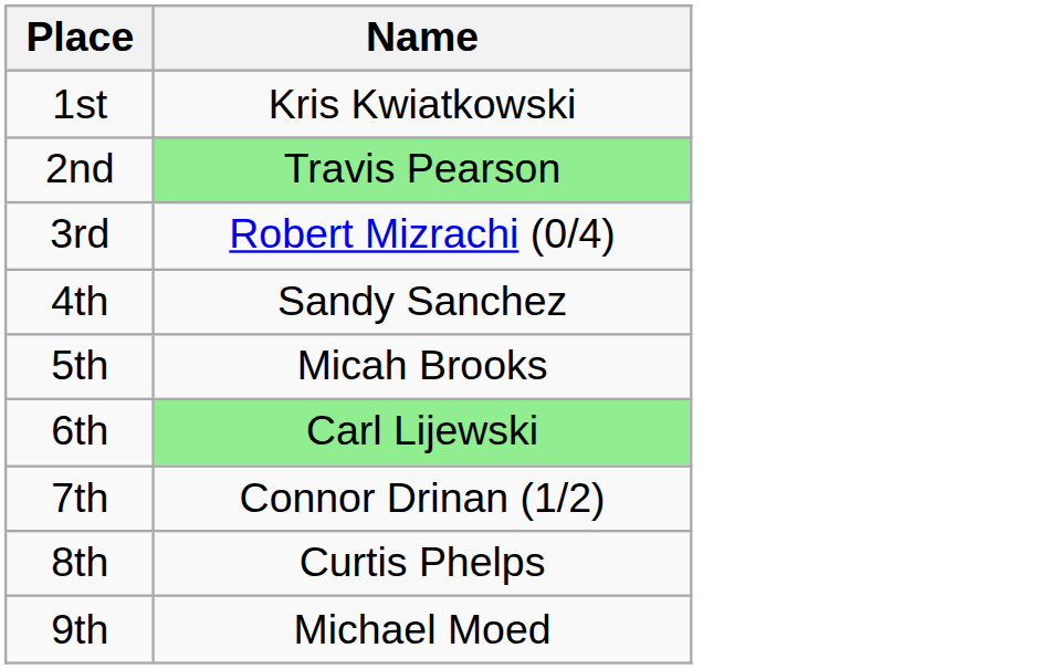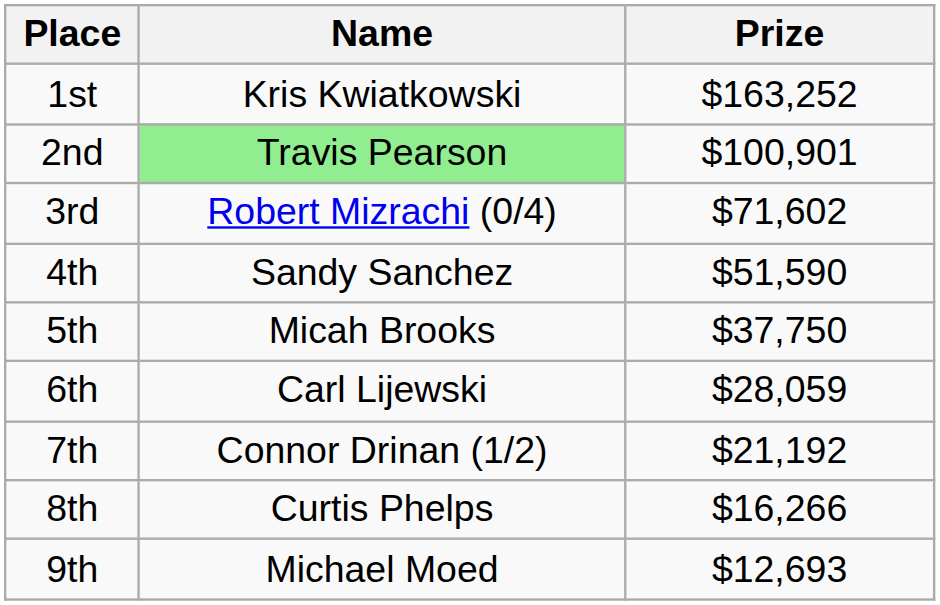 <table class="wikitable">
 <tr>
 <th width="50">Place</th>
 <th width="200">Name</th>
+<th width="125">Prize</th>
 </tr>
 <tr>
 <td align = "center">1st</td>
 <td align = "center"> Kris Kwiatkowski</td>
+<td align = "center">$163,252</td>
 </tr>
 <tr>
 <td align = "center">2nd</td>
 <td align = "center" style="background: lightgreen;"> Travis Pearson</td>
+<td align = "center">$100,901</td>
 </tr>
 <tr>
 <td align = "center">3rd</td>
 <td align = "center"> <a href='#'>Robert Mizrachi</a> (0/4)</td>
+<td align = "center">$71,602</td>
 </tr>
 <tr>
 <td align = "center">4th</td>
 <td align = "center"> Sandy Sanchez</td>
+<td align = "center">$51,590</td>
 </tr>
 <tr>
 <td align = "center">5th</td>
 <td align = "center"> Micah Brooks</td>
+<td align = "center">$37,750</td>
 </tr>
 <tr>
 <td align = "center">6th</td>
-<td align = "center" style="background: lightgreen;"> Carl Lijewski</td>
+<td align = "center"> Carl Lijewski</td>
+<td align = "center">$28,059</td>
 </tr>
 <tr>
 <td align = "center">7th</td>
 <td align = "center"> Connor Drinan (1/2)</td>
+<td align = "center">$21,192</td>
 </tr>
 <tr>
 <td align = "center">8th</td>
 <td align = "center"> Curtis Phelps</td>
+<td align = "center">$16,266</td>
 </tr>
 <tr>
 <td align = "center">9th</td>
 <td align = "center"> Michael Moed</td>
+<td align = "center">$12,693</td>
 </tr>
 </table>
